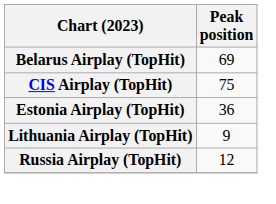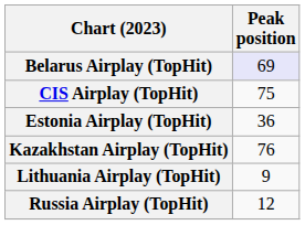 <table class="wikitable sortable plainrowheaders" style="text-align:center">
 <tr>
 <th scope="col">Chart (2023)</th>
 <th scope="col">Peak<br>position</th>
 </tr>
 <tr>
 <th scope="row">Belarus Airplay (TopHit)</th>
-<td>69</td>
+<td style="background: lavender;">69</td>
 </tr>
 <tr>
 <th scope="row"><a href='#'>CIS</a> Airplay (TopHit)</th>
 <td>75</td>
 </tr>
 <tr>
 <th scope="row">Estonia Airplay (TopHit)</th>
 <td>36</td>
+</tr>
+<tr>
+<th scope="row">Kazakhstan Airplay (TopHit)</th>
+<td>76</td>
 </tr>
 <tr>
 <th scope="row">Lithuania Airplay (TopHit)</th>
 <td>9</td>
 </tr>
 <tr>
 <th scope="row">Russia Airplay (TopHit)</th>
 <td>12</td>
 </tr>
 <tr>
 </tr>
 </table>
